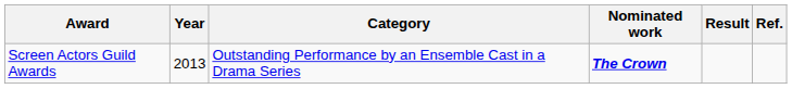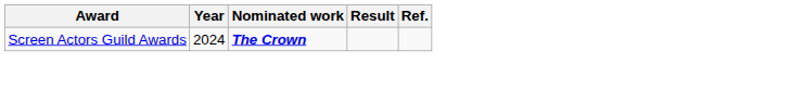 <table class="wikitable">
 <tr>
 <th>Award</th>
 <th>Year</th>
-<th>Category</th>
 <th>Nominated work</th>
 <th>Result</th>
 <th>Ref.</th>
 </tr>
 <tr>
 <td><a href='#'>Screen Actors Guild Awards</a></td>
-<td>2013</td>
-<td><a href='#'>Outstanding Performance by an Ensemble Cast in a Drama Series</a></td>
+<td>2024</td>
 <td><strong><em><a href='#'>The Crown</a></em></strong></td>
 <td></td>
 <td></td>
 </tr>
 </table>
